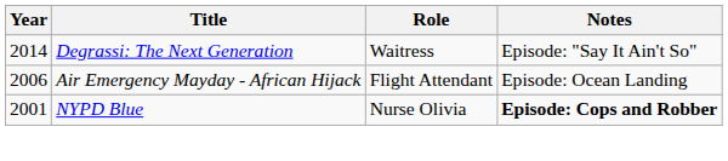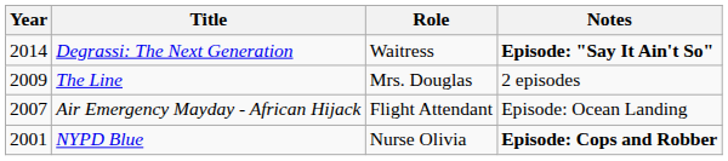 <table class="wikitable sortable">
 <tr>
 <th>Year</th>
 <th>Title</th>
 <th>Role</th>
 <th>Notes</th>
 </tr>
 <tr>
 <td>2014</td>
 <td><em><a href='#'>Degrassi: The Next Generation</a></em></td>
 <td>Waitress</td>
-<td>Episode: "Say It Ain't So"</td>
+<td><strong>Episode: "Say It Ain't So"</strong></td>
 </tr>
 <tr>
-<td>2006</td>
+<td>2009</td>
+<td><a href='#'><em>The Line</em></a></td>
+<td>Mrs. Douglas</td>
+<td>2 episodes</td>
+</tr>
+<tr>
+<td>2007</td>
 <td><em>Air Emergency Mayday - African Hijack</em></td>
 <td>Flight Attendant</td>
 <td>Episode: Ocean Landing</td>
 </tr>
 <tr>
 <td>2001</td>
 <td><em><a href='#'>NYPD Blue</a></em></td>
 <td>Nurse Olivia</td>
 <td><strong>Episode: Cops and Robber</strong></td>
 </tr>
 </table>
